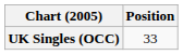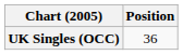 <table class="wikitable plainrowheaders" style="text-align:center">
 <tr>
 <th>Chart (2005)</th>
 <th>Position</th>
 </tr>
 <tr>
 <th scope="row">UK Singles (OCC)</th>
-<td>33</td>
+<td>36</td>
 </tr>
 </table>
